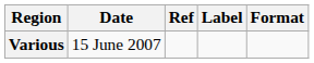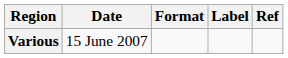 <table class="wikitable plainrowheaders">
 <tr>
 <th scope="col">Region</th>
 <th scope="col">Date</th>
+<th scope="col">Format</th>
+<th scope="col">Label</th>
 <th scope="col">Ref</th>
-<th scope="col">Label</th>
-<th scope="col">Format</th>
 </tr>
 <tr>
 <th scope="row">Various</th>
 <td rowspan="1">15 June 2007</td>
 <td rowspan="1"></td>
 <td rowspan="1"></td>
 <td rowspan="1"></td>
 </tr>
 </table>
